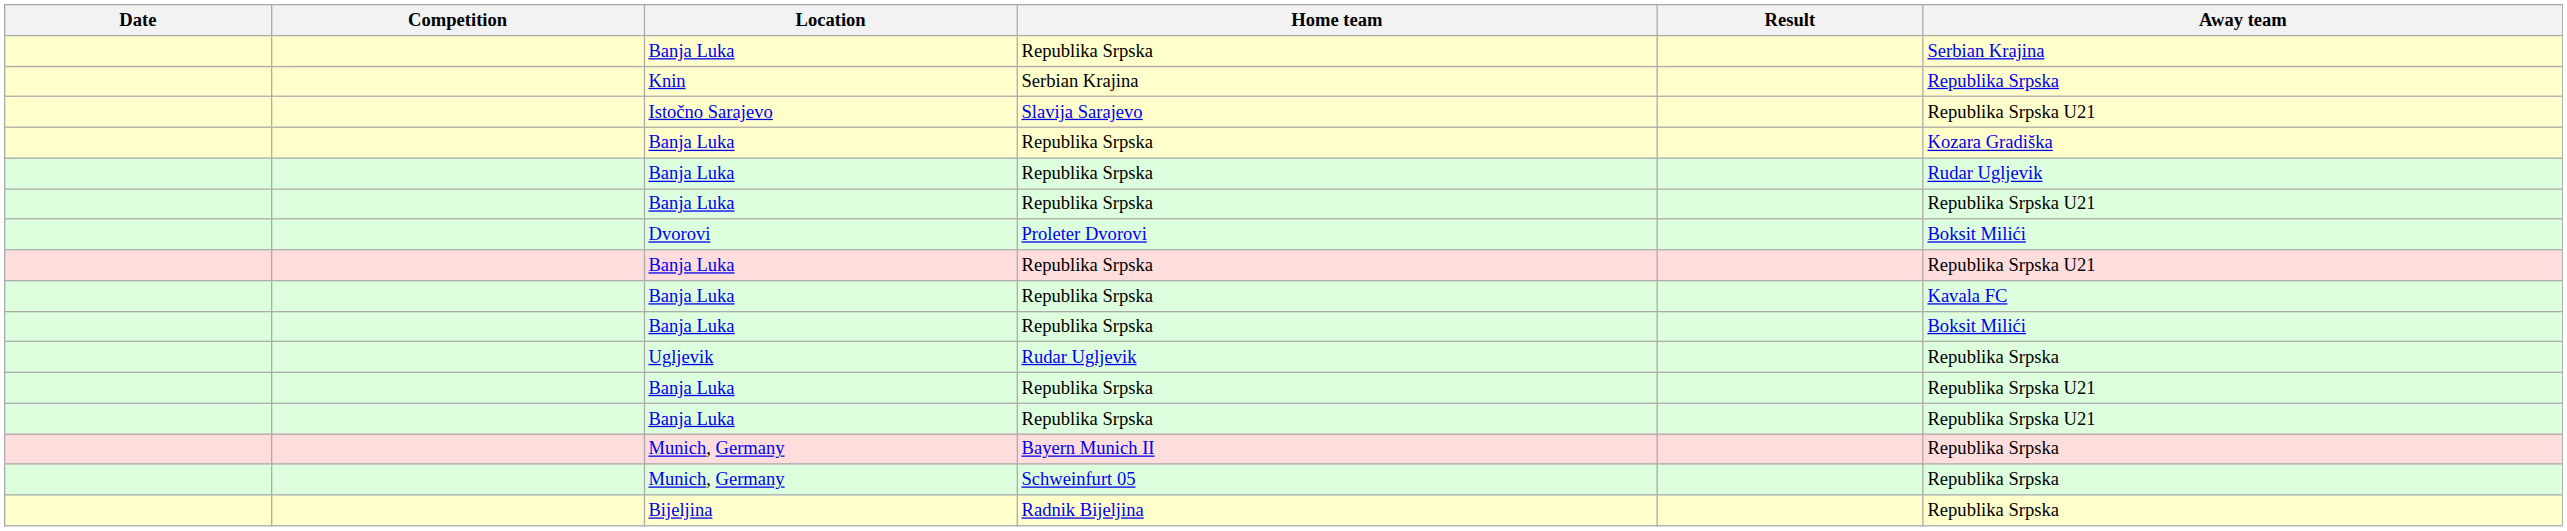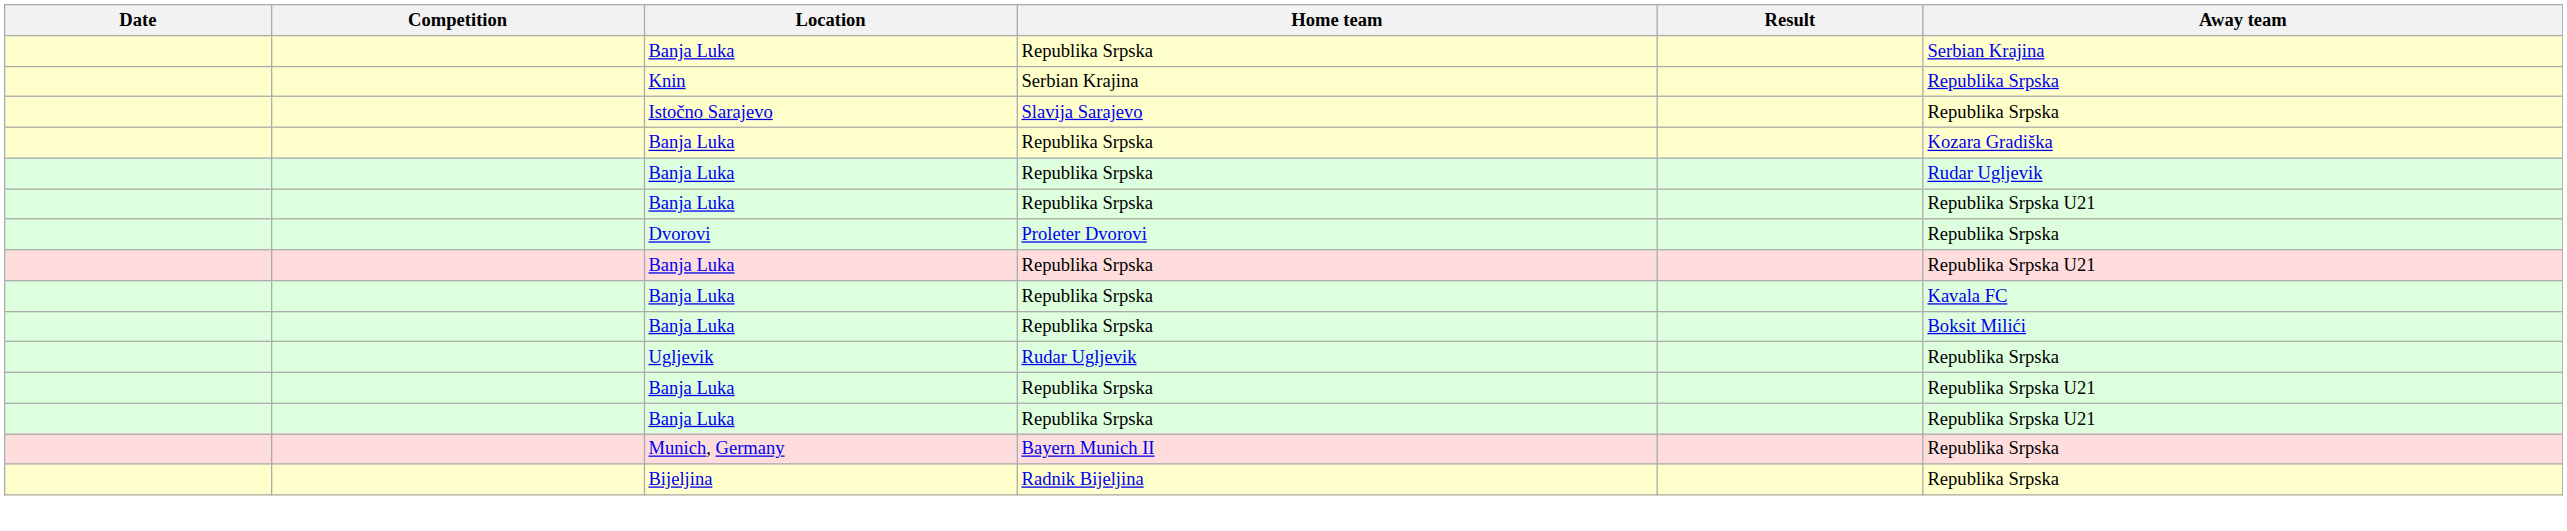 <table class="wikitable" width=100% style="font-size: 90%">
 <tr>
 <th width=5%>Date</th>
 <th width=7%>Competition</th>
 <th width=7%>Location</th>
 <th width=12%>Home team</th>
 <th width=5%>Result</th>
 <th width=12%>Away team</th>
 </tr>
 <tr bgcolor=#FFFFCC>
 <td></td>
 <td></td>
 <td><a href='#'>Banja Luka</a></td>
 <td> Republika Srpska</td>
 <td></td>
 <td> <a href='#'>Serbian Krajina</a></td>
 </tr>
 <tr bgcolor=#FFFFCC>
 <td></td>
 <td></td>
 <td><a href='#'>Knin</a></td>
 <td> Serbian Krajina</td>
 <td></td>
 <td> <a href='#'>Republika Srpska</a></td>
 </tr>
 <tr bgcolor=#FFFFCC>
 <td></td>
 <td></td>
 <td><a href='#'>Istočno Sarajevo</a></td>
 <td> <a href='#'>Slavija Sarajevo</a></td>
 <td></td>
-<td> Republika Srpska U21</td>
+<td> Republika Srpska</td>
 </tr>
 <tr bgcolor=#FFFFCC>
 <td></td>
 <td></td>
 <td><a href='#'>Banja Luka</a></td>
 <td> Republika Srpska</td>
 <td></td>
 <td> <a href='#'>Kozara Gradiška</a></td>
 </tr>
 <tr bgcolor="#ddffdd">
 <td></td>
 <td></td>
 <td><a href='#'>Banja Luka</a></td>
 <td> Republika Srpska</td>
 <td></td>
 <td> <a href='#'>Rudar Ugljevik</a></td>
 </tr>
 <tr bgcolor="#ddffdd">
 <td></td>
 <td></td>
 <td><a href='#'>Banja Luka</a></td>
 <td> Republika Srpska</td>
 <td></td>
 <td> Republika Srpska U21</td>
 </tr>
 <tr bgcolor="#ddffdd">
 <td></td>
 <td></td>
 <td><a href='#'>Dvorovi</a></td>
 <td> <a href='#'>Proleter Dvorovi</a></td>
 <td></td>
-<td> <a href='#'>Boksit Milići</a></td>
+<td> Republika Srpska</td>
 </tr>
 <tr bgcolor="#ffdddd">
 <td></td>
 <td></td>
 <td><a href='#'>Banja Luka</a></td>
 <td> Republika Srpska</td>
 <td></td>
 <td> Republika Srpska U21</td>
 </tr>
 <tr bgcolor="#ddffdd">
 <td></td>
 <td></td>
 <td><a href='#'>Banja Luka</a></td>
 <td> Republika Srpska</td>
 <td></td>
 <td> <a href='#'>Kavala FC</a></td>
 </tr>
 <tr bgcolor="#ddffdd">
 <td></td>
 <td></td>
 <td><a href='#'>Banja Luka</a></td>
 <td> Republika Srpska</td>
 <td></td>
 <td> <a href='#'>Boksit Milići</a></td>
 </tr>
 <tr bgcolor="#ddffdd">
 <td></td>
 <td></td>
 <td><a href='#'>Ugljevik</a></td>
 <td> <a href='#'>Rudar Ugljevik</a></td>
 <td></td>
 <td> Republika Srpska</td>
 </tr>
 <tr bgcolor="#ddffdd">
 <td></td>
 <td></td>
 <td><a href='#'>Banja Luka</a></td>
 <td> Republika Srpska</td>
 <td></td>
 <td> Republika Srpska U21</td>
 </tr>
 <tr bgcolor="#ddffdd">
 <td></td>
 <td></td>
 <td><a href='#'>Banja Luka</a></td>
 <td> Republika Srpska</td>
 <td></td>
 <td> Republika Srpska U21</td>
 </tr>
 <tr bgcolor="#ffdddd">
 <td></td>
 <td></td>
 <td><a href='#'>Munich</a>, <a href='#'>Germany</a></td>
 <td> <a href='#'>Bayern Munich II</a></td>
 <td></td>
 <td> Republika Srpska</td>
 </tr>
-<tr bgcolor="#ddffdd">
-<td></td>
-<td></td>
-<td><a href='#'>Munich</a>, <a href='#'>Germany</a></td>
-<td> <a href='#'>Schweinfurt 05</a></td>
-<td></td>
-<td> Republika Srpska</td>
-</tr>
 <tr bgcolor=#FFFFCC>
 <td></td>
 <td></td>
 <td><a href='#'>Bijeljina</a></td>
 <td> <a href='#'>Radnik Bijeljina</a></td>
 <td></td>
 <td> Republika Srpska</td>
 </tr>
 </table>
